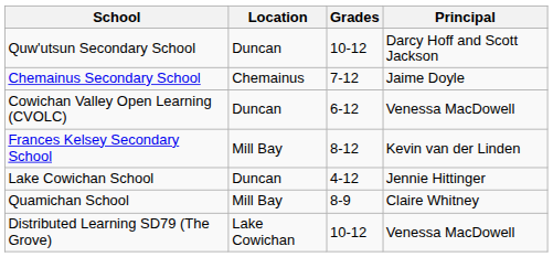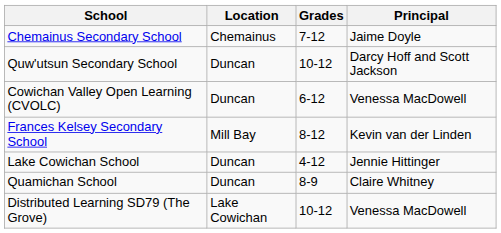 <table class="wikitable" style="float:left; margin-right:1em">
 <tr>
 <th>School</th>
 <th>Location</th>
 <th>Grades</th>
 <th>Principal</th>
 </tr>
 <tr>
+<td><a href='#'>Chemainus Secondary School</a></td>
+<td>Chemainus</td>
+<td>7-12</td>
+<td>Jaime Doyle</td>
+</tr>
+<tr>
 <td>Quw'utsun Secondary School</td>
 <td>Duncan</td>
 <td>10-12</td>
 <td>Darcy Hoff and Scott Jackson</td>
-</tr>
-<tr>
-<td><a href='#'>Chemainus Secondary School</a></td>
-<td>Chemainus</td>
-<td>7-12</td>
-<td>Jaime Doyle</td>
 </tr>
 <tr>
 <td>Cowichan Valley Open Learning (CVOLC)</td>
 <td>Duncan</td>
 <td>6-12</td>
 <td>Venessa MacDowell</td>
 </tr>
 <tr>
 <td><a href='#'>Frances Kelsey Secondary School</a></td>
 <td>Mill Bay</td>
 <td>8-12</td>
 <td>Kevin van der Linden</td>
 </tr>
 <tr>
 <td>Lake Cowichan School</td>
 <td>Duncan</td>
 <td>4-12</td>
 <td>Jennie Hittinger</td>
 </tr>
 <tr>
 <td>Quamichan School</td>
-<td>Mill Bay</td>
+<td>Duncan</td>
 <td>8-9</td>
 <td>Claire Whitney</td>
 </tr>
 <tr>
 <td>Distributed Learning SD79 (The Grove)</td>
 <td>Lake Cowichan</td>
 <td>10-12</td>
 <td>Venessa MacDowell</td>
 </tr>
 </table>
